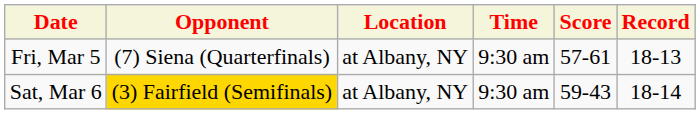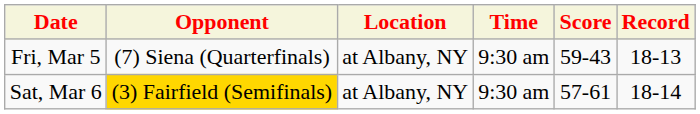 <table class="wikitable" style="text-align:center">
 <tr>
 <th style="background:beige;color:red;">Date</th>
 <th style="background:beige;color:red;">Opponent</th>
 <th style="background:beige;color:red;">Location</th>
 <th style="background:beige;color:red;">Time</th>
 <th style="background:beige;color:red;">Score</th>
 <th style="background:beige;color:red;">Record</th>
 </tr>
 <tr>
 <td>Fri, Mar 5</td>
 <td>(7) Siena (Quarterfinals)</td>
 <td>at Albany, NY</td>
 <td>9:30 am</td>
-<td>57-61</td>
+<td>59-43</td>
 <td>18-13</td>
 </tr>
 <tr>
 <td>Sat, Mar 6</td>
 <td style="background: gold;">(3) Fairfield (Semifinals)</td>
 <td>at Albany, NY</td>
 <td>9:30 am</td>
-<td>59-43</td>
+<td>57-61</td>
 <td>18-14</td>
 </tr>
 </table>
